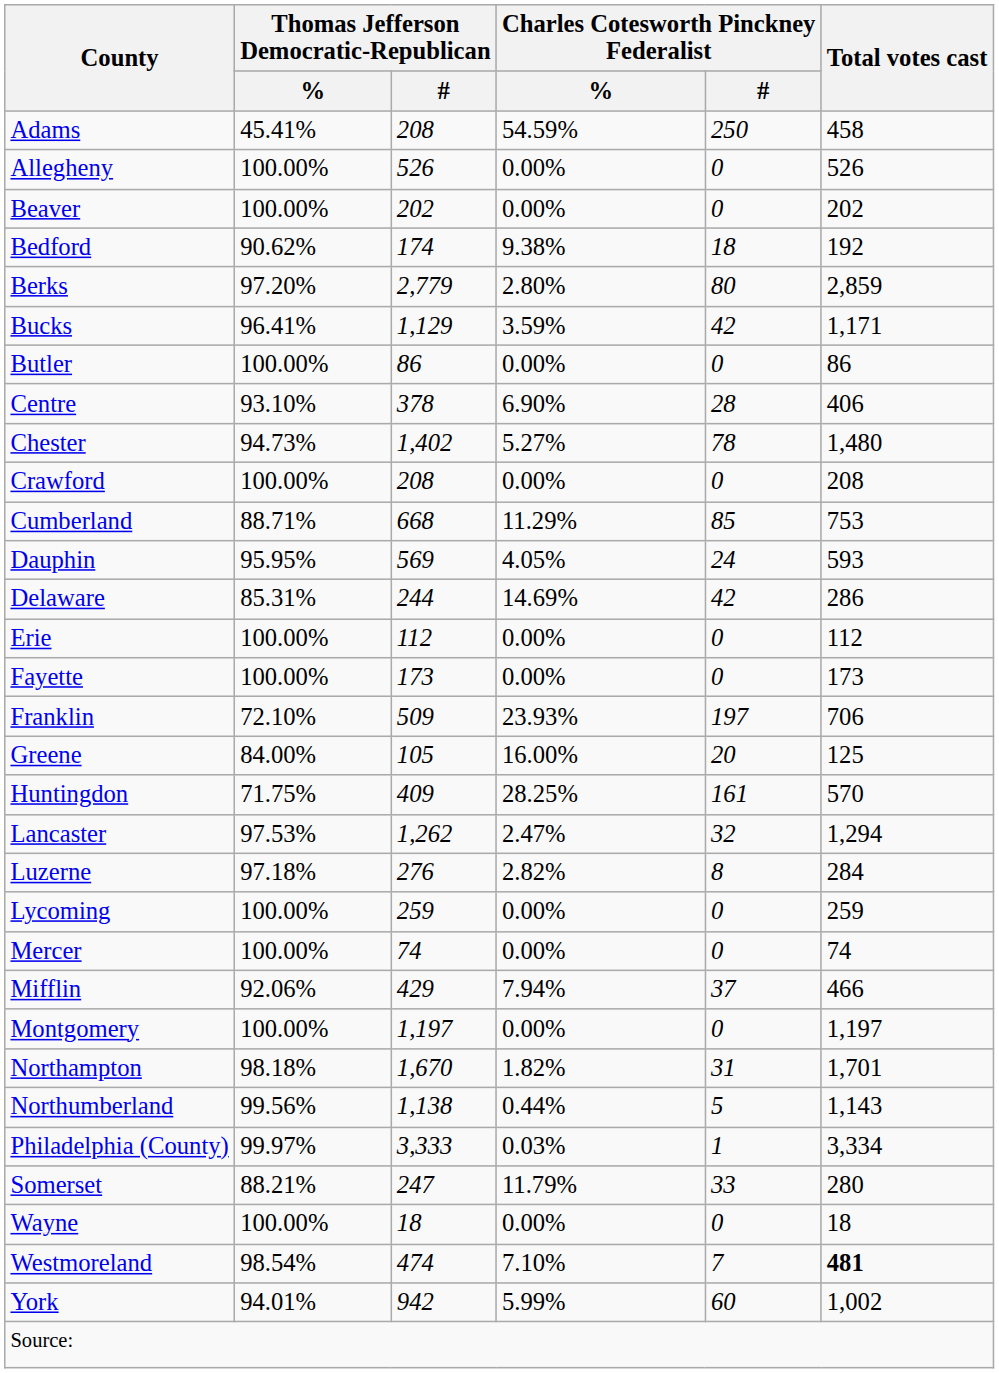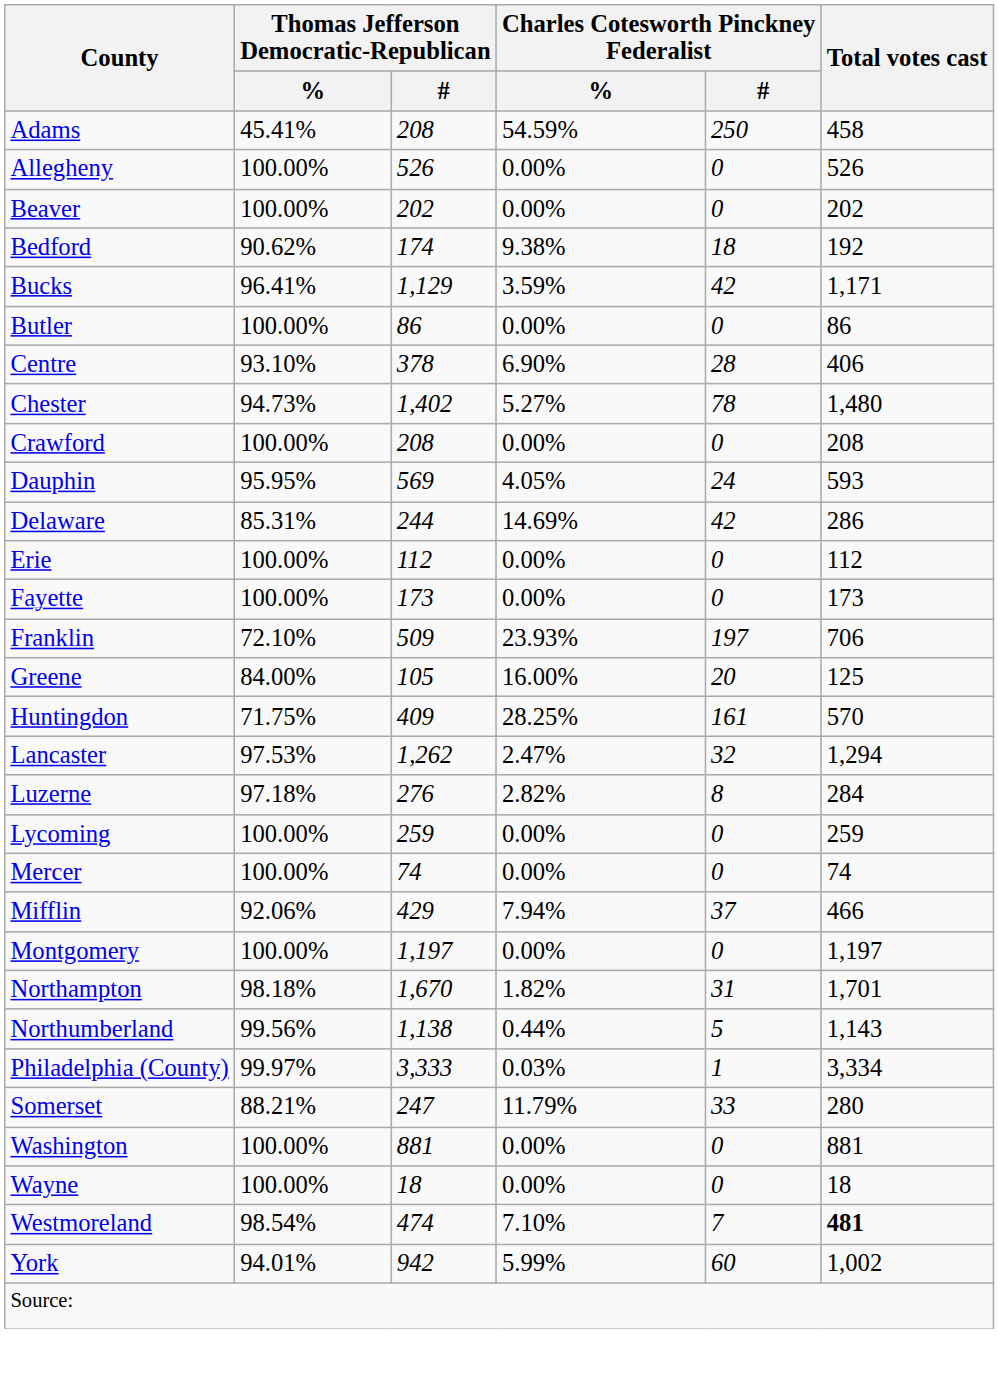 <table class="wikitable sortable">
 <tr>
 <th rowspan="2">County</th>
 <th colspan="2">Thomas Jefferson<br>Democratic-Republican</th>
 <th colspan="2">Charles Cotesworth Pinckney<br>Federalist</th>
 <th rowspan="2">Total votes cast</th>
 </tr>
 <tr>
 <th>%</th>
 <th>#</th>
 <th>%</th>
 <th>#</th>
 </tr>
 <tr>
 <td><a href='#'>Adams</a></td>
 <td>45.41%</td>
 <td><em>208</em></td>
 <td>54.59%</td>
 <td><em>250</em></td>
 <td>458</td>
 </tr>
 <tr>
 <td><a href='#'>Allegheny</a></td>
 <td>100.00%</td>
 <td><em>526</em></td>
 <td>0.00%</td>
 <td><em>0</em></td>
 <td>526</td>
 </tr>
 <tr>
 <td><a href='#'>Beaver</a></td>
 <td>100.00%</td>
 <td><em>202</em></td>
 <td>0.00%</td>
 <td><em>0</em></td>
 <td>202</td>
 </tr>
 <tr>
 <td><a href='#'>Bedford</a></td>
 <td>90.62%</td>
 <td><em>174</em></td>
 <td>9.38%</td>
 <td><em>18</em></td>
 <td>192</td>
 </tr>
 <tr>
-<td><a href='#'>Berks</a></td>
-<td>97.20%</td>
-<td><em>2,779</em></td>
-<td>2.80%</td>
-<td><em>80</em></td>
-<td>2,859</td>
-</tr>
-<tr>
 <td><a href='#'>Bucks</a></td>
 <td>96.41%</td>
 <td><em>1,129</em></td>
 <td>3.59%</td>
 <td><em>42</em></td>
 <td>1,171</td>
 </tr>
 <tr>
 <td><a href='#'>Butler</a></td>
 <td>100.00%</td>
 <td><em>86</em></td>
 <td>0.00%</td>
 <td><em>0</em></td>
 <td>86</td>
 </tr>
 <tr>
 <td><a href='#'>Centre</a></td>
 <td>93.10%</td>
 <td><em>378</em></td>
 <td>6.90%</td>
 <td><em>28</em></td>
 <td>406</td>
 </tr>
 <tr>
 <td><a href='#'>Chester</a></td>
 <td>94.73%</td>
 <td><em>1,402</em></td>
 <td>5.27%</td>
 <td><em>78</em></td>
 <td>1,480</td>
 </tr>
 <tr>
 <td><a href='#'>Crawford</a></td>
 <td>100.00%</td>
 <td><em>208</em></td>
 <td>0.00%</td>
 <td><em>0</em></td>
 <td>208</td>
-</tr>
-<tr>
-<td><a href='#'>Cumberland</a></td>
-<td>88.71%</td>
-<td><em>668</em></td>
-<td>11.29%</td>
-<td><em>85</em></td>
-<td>753</td>
 </tr>
 <tr>
 <td><a href='#'>Dauphin</a></td>
 <td>95.95%</td>
 <td><em>569</em></td>
 <td>4.05%</td>
 <td><em>24</em></td>
 <td>593</td>
 </tr>
 <tr>
 <td><a href='#'>Delaware</a></td>
 <td>85.31%</td>
 <td><em>244</em></td>
 <td>14.69%</td>
 <td><em>42</em></td>
 <td>286</td>
 </tr>
 <tr>
 <td><a href='#'>Erie</a></td>
 <td>100.00%</td>
 <td><em>112</em></td>
 <td>0.00%</td>
 <td><em>0</em></td>
 <td>112</td>
 </tr>
 <tr>
 <td><a href='#'>Fayette</a></td>
 <td>100.00%</td>
 <td><em>173</em></td>
 <td>0.00%</td>
 <td><em>0</em></td>
 <td>173</td>
 </tr>
 <tr>
 <td><a href='#'>Franklin</a></td>
 <td>72.10%</td>
 <td><em>509</em></td>
 <td>23.93%</td>
 <td><em>197</em></td>
 <td>706</td>
 </tr>
 <tr>
 <td><a href='#'>Greene</a></td>
 <td>84.00%</td>
 <td><em>105</em></td>
 <td>16.00%</td>
 <td><em>20</em></td>
 <td>125</td>
 </tr>
 <tr>
 <td><a href='#'>Huntingdon</a></td>
 <td>71.75%</td>
 <td><em>409</em></td>
 <td>28.25%</td>
 <td><em>161</em></td>
 <td>570</td>
 </tr>
 <tr>
 <td><a href='#'>Lancaster</a></td>
 <td>97.53%</td>
 <td><em>1,262</em></td>
 <td>2.47%</td>
 <td><em>32</em></td>
 <td>1,294</td>
 </tr>
 <tr>
 <td><a href='#'>Luzerne</a></td>
 <td>97.18%</td>
 <td><em>276</em></td>
 <td>2.82%</td>
 <td><em>8</em></td>
 <td>284</td>
 </tr>
 <tr>
 <td><a href='#'>Lycoming</a></td>
 <td>100.00%</td>
 <td><em>259</em></td>
 <td>0.00%</td>
 <td><em>0</em></td>
 <td>259</td>
 </tr>
 <tr>
 <td><a href='#'>Mercer</a></td>
 <td>100.00%</td>
 <td><em>74</em></td>
 <td>0.00%</td>
 <td><em>0</em></td>
 <td>74</td>
 </tr>
 <tr>
 <td><a href='#'>Mifflin</a></td>
 <td>92.06%</td>
 <td><em>429</em></td>
 <td>7.94%</td>
 <td><em>37</em></td>
 <td>466</td>
 </tr>
 <tr>
 <td><a href='#'>Montgomery</a></td>
 <td>100.00%</td>
 <td><em>1,197</em></td>
 <td>0.00%</td>
 <td><em>0</em></td>
 <td>1,197</td>
 </tr>
 <tr>
 <td><a href='#'>Northampton</a></td>
 <td>98.18%</td>
 <td><em>1,670</em></td>
 <td>1.82%</td>
 <td><em>31</em></td>
 <td>1,701</td>
 </tr>
 <tr>
 <td><a href='#'>Northumberland</a></td>
 <td>99.56%</td>
 <td><em>1,138</em></td>
 <td>0.44%</td>
 <td><em>5</em></td>
 <td>1,143</td>
 </tr>
 <tr>
 <td><a href='#'>Philadelphia (County)</a></td>
 <td>99.97%</td>
 <td><em>3,333</em></td>
 <td>0.03%</td>
 <td><em>1</em></td>
 <td>3,334</td>
 </tr>
 <tr>
 <td><a href='#'>Somerset</a></td>
 <td>88.21%</td>
 <td><em>247</em></td>
 <td>11.79%</td>
 <td><em>33</em></td>
 <td>280</td>
 </tr>
 <tr>
+<td><a href='#'>Washington</a></td>
+<td>100.00%</td>
+<td><em>881</em></td>
+<td>0.00%</td>
+<td><em>0</em></td>
+<td>881</td>
+</tr>
+<tr>
 <td><a href='#'>Wayne</a></td>
 <td>100.00%</td>
 <td><em>18</em></td>
 <td>0.00%</td>
 <td><em>0</em></td>
 <td>18</td>
 </tr>
 <tr>
 <td><a href='#'>Westmoreland</a></td>
 <td>98.54%</td>
 <td><em>474</em></td>
 <td>7.10%</td>
 <td><em>7</em></td>
 <td><strong>481</strong></td>
 </tr>
 <tr>
 <td><a href='#'>York</a></td>
 <td>94.01%</td>
 <td><em>942</em></td>
 <td>5.99%</td>
 <td><em>60</em></td>
 <td>1,002</td>
 </tr>
 <tr>
 <td colspan=6><sup>Source: </sup></td>
 </tr>
 </table>
